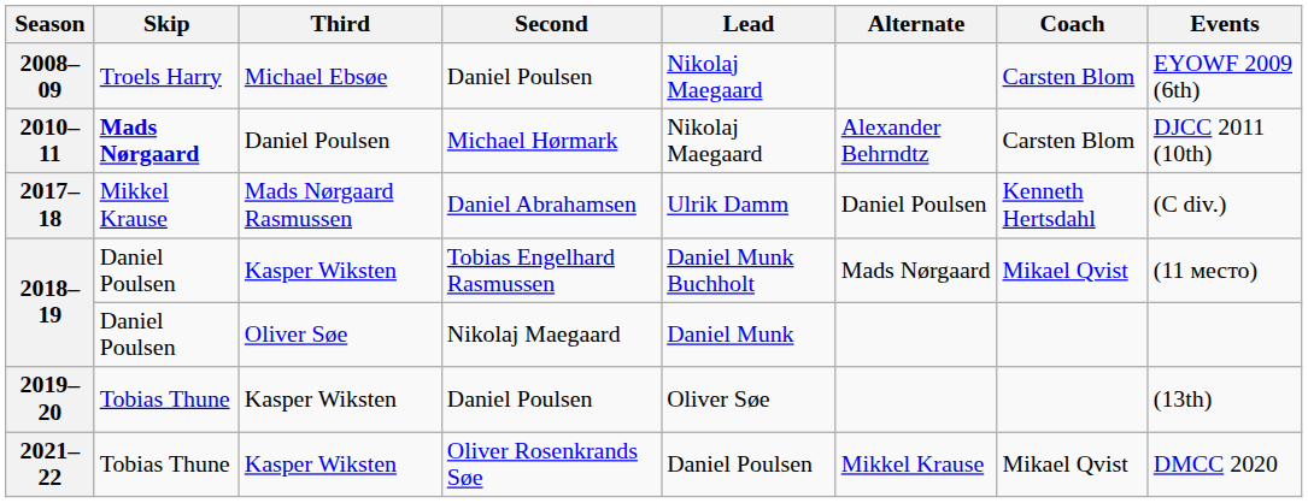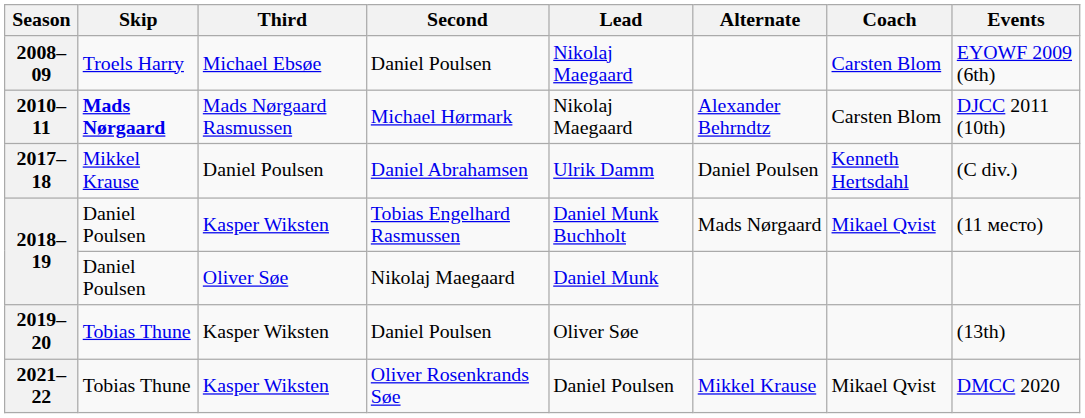 <table class="wikitable">
 <tr>
 <th scope="col">Season</th>
 <th scope="col">Skip</th>
 <th scope="col">Third</th>
 <th scope="col">Second</th>
 <th scope="col">Lead</th>
 <th scope="col">Alternate</th>
 <th scope="col">Coach</th>
 <th scope="col">Events</th>
 </tr>
 <tr>
 <th scope="row">2008–09</th>
 <td><a href='#'>Troels Harry</a></td>
 <td><a href='#'>Michael Ebsøe</a></td>
 <td>Daniel Poulsen</td>
 <td><a href='#'>Nikolaj Maegaard</a></td>
 <td></td>
 <td><a href='#'>Carsten Blom</a></td>
 <td><a href='#'>EYOWF 2009</a> (6th)</td>
 </tr>
 <tr>
 <th scope="row">2010–11</th>
 <td><strong><a href='#'>Mads Nørgaard</a></strong></td>
-<td>Daniel Poulsen</td>
+<td><a href='#'>Mads Nørgaard Rasmussen</a></td>
 <td><a href='#'>Michael Hørmark</a></td>
 <td>Nikolaj Maegaard</td>
 <td><a href='#'>Alexander Behrndtz</a></td>
 <td>Carsten Blom</td>
 <td><a href='#'>DJCC</a> 2011 <br> (10th)</td>
 </tr>
 <tr>
 <th scope="row">2017–18</th>
 <td><a href='#'>Mikkel Krause</a></td>
-<td><a href='#'>Mads Nørgaard Rasmussen</a></td>
+<td>Daniel Poulsen</td>
 <td><a href='#'>Daniel Abrahamsen</a></td>
 <td><a href='#'>Ulrik Damm</a></td>
 <td>Daniel Poulsen</td>
 <td><a href='#'>Kenneth Hertsdahl</a></td>
 <td> (C div.) </td>
 </tr>
 <tr>
 <th scope="row" rowspan="2">2018–19</th>
 <td>Daniel Poulsen</td>
 <td><a href='#'>Kasper Wiksten</a></td>
 <td><a href='#'>Tobias Engelhard Rasmussen</a></td>
 <td><a href='#'>Daniel Munk Buchholt</a></td>
 <td>Mads Nørgaard</td>
 <td><a href='#'>Mikael Qvist</a></td>
 <td> (11 место)</td>
 </tr>
 <tr>
 <td>Daniel Poulsen</td>
 <td><a href='#'>Oliver Søe</a></td>
 <td>Nikolaj Maegaard</td>
 <td><a href='#'>Daniel Munk</a></td>
 <td></td>
 <td></td>
 <td></td>
 </tr>
 <tr>
 <th scope="row">2019–20</th>
 <td><a href='#'>Tobias Thune</a></td>
 <td>Kasper Wiksten</td>
 <td>Daniel Poulsen</td>
 <td>Oliver Søe</td>
 <td></td>
 <td></td>
 <td> (13th)</td>
 </tr>
 <tr>
 <th scope="row">2021–22</th>
 <td>Tobias Thune</td>
 <td><a href='#'>Kasper Wiksten</a></td>
 <td><a href='#'>Oliver Rosenkrands Søe</a></td>
 <td>Daniel Poulsen</td>
 <td><a href='#'>Mikkel Krause</a></td>
 <td>Mikael Qvist</td>
 <td><a href='#'>DMCC</a> 2020 <br><s></s></td>
 </tr>
 </table>
